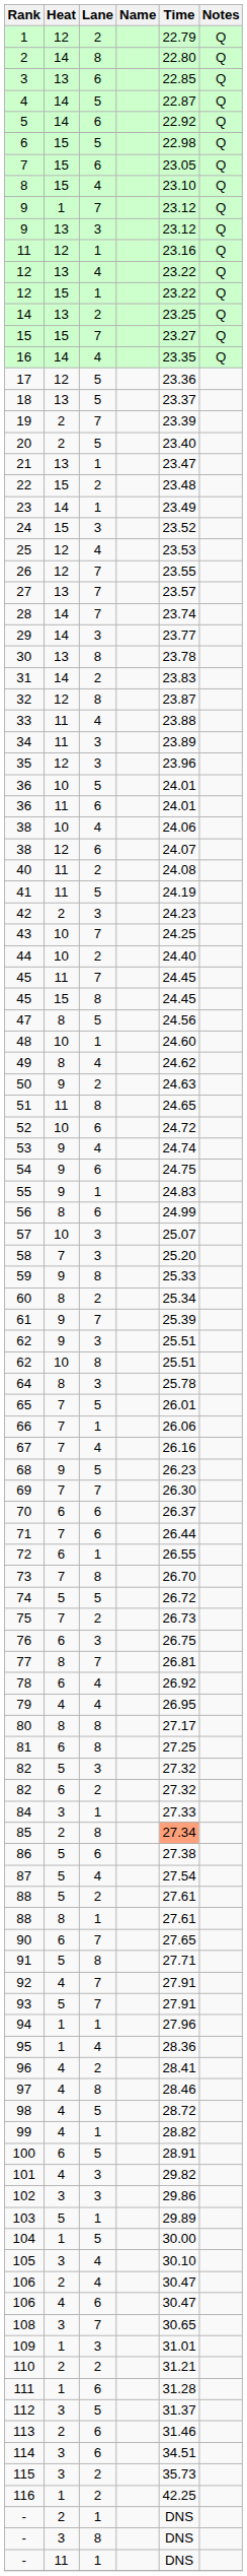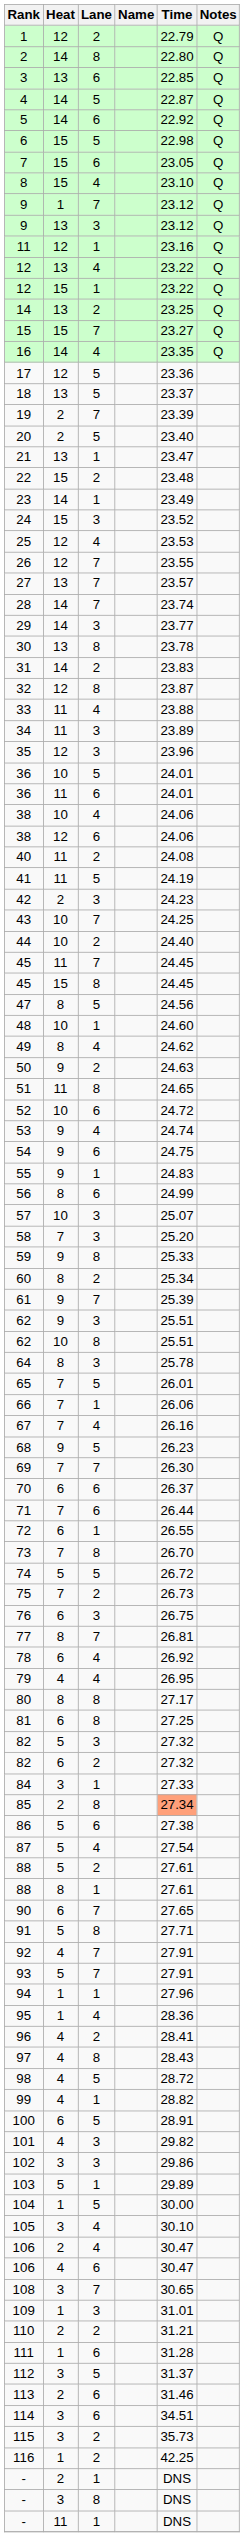 <table class="wikitable sortable" style="text-align:center">
 <tr>
 <th>Rank</th>
 <th>Heat</th>
 <th>Lane</th>
 <th>Name</th>
 <th>Time</th>
 <th>Notes</th>
 </tr>
 <tr bgcolor=ccffcc>
 <td>1</td>
 <td>12</td>
 <td>2</td>
 <td align=left></td>
 <td>22.79</td>
 <td>Q</td>
 </tr>
 <tr bgcolor=ccffcc>
 <td>2</td>
 <td>14</td>
 <td>8</td>
 <td align=left></td>
 <td>22.80</td>
 <td>Q</td>
 </tr>
 <tr bgcolor=ccffcc>
 <td>3</td>
 <td>13</td>
 <td>6</td>
 <td align=left></td>
 <td>22.85</td>
 <td>Q</td>
 </tr>
 <tr bgcolor=ccffcc>
 <td>4</td>
 <td>14</td>
 <td>5</td>
 <td align=left></td>
 <td>22.87</td>
 <td>Q</td>
 </tr>
 <tr bgcolor=ccffcc>
 <td>5</td>
 <td>14</td>
 <td>6</td>
 <td align=left></td>
 <td>22.92</td>
 <td>Q</td>
 </tr>
 <tr bgcolor=ccffcc>
 <td>6</td>
 <td>15</td>
 <td>5</td>
 <td align=left></td>
 <td>22.98</td>
 <td>Q</td>
 </tr>
 <tr bgcolor=ccffcc>
 <td>7</td>
 <td>15</td>
 <td>6</td>
 <td align=left></td>
 <td>23.05</td>
 <td>Q</td>
 </tr>
 <tr bgcolor=ccffcc>
 <td>8</td>
 <td>15</td>
 <td>4</td>
 <td align=left></td>
 <td>23.10</td>
 <td>Q</td>
 </tr>
 <tr bgcolor=ccffcc>
 <td>9</td>
 <td>1</td>
 <td>7</td>
 <td align=left></td>
 <td>23.12</td>
 <td>Q</td>
 </tr>
 <tr bgcolor=ccffcc>
 <td>9</td>
 <td>13</td>
 <td>3</td>
 <td align=left></td>
 <td>23.12</td>
 <td>Q</td>
 </tr>
 <tr bgcolor=ccffcc>
 <td>11</td>
 <td>12</td>
 <td>1</td>
 <td align=left></td>
 <td>23.16</td>
 <td>Q</td>
 </tr>
 <tr bgcolor=ccffcc>
 <td>12</td>
 <td>13</td>
 <td>4</td>
 <td align=left></td>
 <td>23.22</td>
 <td>Q</td>
 </tr>
 <tr bgcolor=ccffcc>
 <td>12</td>
 <td>15</td>
 <td>1</td>
 <td align=left></td>
 <td>23.22</td>
 <td>Q</td>
 </tr>
 <tr bgcolor=ccffcc>
 <td>14</td>
 <td>13</td>
 <td>2</td>
 <td align=left></td>
 <td>23.25</td>
 <td>Q</td>
 </tr>
 <tr bgcolor=ccffcc>
 <td>15</td>
 <td>15</td>
 <td>7</td>
 <td align=left></td>
 <td>23.27</td>
 <td>Q</td>
 </tr>
 <tr bgcolor=ccffcc>
 <td>16</td>
 <td>14</td>
 <td>4</td>
 <td align=left></td>
 <td>23.35</td>
 <td>Q</td>
 </tr>
 <tr>
 <td>17</td>
 <td>12</td>
 <td>5</td>
 <td align=left></td>
 <td>23.36</td>
 <td></td>
 </tr>
 <tr>
 <td>18</td>
 <td>13</td>
 <td>5</td>
 <td align=left></td>
 <td>23.37</td>
 <td></td>
 </tr>
 <tr>
 <td>19</td>
 <td>2</td>
 <td>7</td>
 <td align=left></td>
 <td>23.39</td>
 <td></td>
 </tr>
 <tr>
 <td>20</td>
 <td>2</td>
 <td>5</td>
 <td align=left></td>
 <td>23.40</td>
 <td></td>
 </tr>
 <tr>
 <td>21</td>
 <td>13</td>
 <td>1</td>
 <td align=left></td>
 <td>23.47</td>
 <td></td>
 </tr>
 <tr>
 <td>22</td>
 <td>15</td>
 <td>2</td>
 <td align=left></td>
 <td>23.48</td>
 <td></td>
 </tr>
 <tr>
 <td>23</td>
 <td>14</td>
 <td>1</td>
 <td align=left></td>
 <td>23.49</td>
 <td></td>
 </tr>
 <tr>
 <td>24</td>
 <td>15</td>
 <td>3</td>
 <td align=left></td>
 <td>23.52</td>
 <td></td>
 </tr>
 <tr>
 <td>25</td>
 <td>12</td>
 <td>4</td>
 <td align=left></td>
 <td>23.53</td>
 <td></td>
 </tr>
 <tr>
 <td>26</td>
 <td>12</td>
 <td>7</td>
 <td align=left></td>
 <td>23.55</td>
 <td></td>
 </tr>
 <tr>
 <td>27</td>
 <td>13</td>
 <td>7</td>
 <td align=left></td>
 <td>23.57</td>
 <td></td>
 </tr>
 <tr>
 <td>28</td>
 <td>14</td>
 <td>7</td>
 <td align=left></td>
 <td>23.74</td>
 <td></td>
 </tr>
 <tr>
 <td>29</td>
 <td>14</td>
 <td>3</td>
 <td align=left></td>
 <td>23.77</td>
 <td></td>
 </tr>
 <tr>
 <td>30</td>
 <td>13</td>
 <td>8</td>
 <td align=left></td>
 <td>23.78</td>
 <td></td>
 </tr>
 <tr>
 <td>31</td>
 <td>14</td>
 <td>2</td>
 <td align=left></td>
 <td>23.83</td>
 <td></td>
 </tr>
 <tr>
 <td>32</td>
 <td>12</td>
 <td>8</td>
 <td align=left></td>
 <td>23.87</td>
 <td></td>
 </tr>
 <tr>
 <td>33</td>
 <td>11</td>
 <td>4</td>
 <td align=left></td>
 <td>23.88</td>
 <td></td>
 </tr>
 <tr>
 <td>34</td>
 <td>11</td>
 <td>3</td>
 <td align=left></td>
 <td>23.89</td>
 <td></td>
 </tr>
 <tr>
 <td>35</td>
 <td>12</td>
 <td>3</td>
 <td align=left></td>
 <td>23.96</td>
 <td></td>
 </tr>
 <tr>
 <td>36</td>
 <td>10</td>
 <td>5</td>
 <td align=left></td>
 <td>24.01</td>
 <td></td>
 </tr>
 <tr>
 <td>36</td>
 <td>11</td>
 <td>6</td>
 <td align=left></td>
 <td>24.01</td>
 <td></td>
 </tr>
 <tr>
 <td>38</td>
 <td>10</td>
 <td>4</td>
 <td align=left></td>
 <td>24.06</td>
 <td></td>
 </tr>
 <tr>
 <td>38</td>
 <td>12</td>
 <td>6</td>
 <td align=left></td>
-<td>24.07</td>
+<td>24.06</td>
 <td></td>
 </tr>
 <tr>
 <td>40</td>
 <td>11</td>
 <td>2</td>
 <td align=left></td>
 <td>24.08</td>
 <td></td>
 </tr>
 <tr>
 <td>41</td>
 <td>11</td>
 <td>5</td>
 <td align=left></td>
 <td>24.19</td>
 <td></td>
 </tr>
 <tr>
 <td>42</td>
 <td>2</td>
 <td>3</td>
 <td align=left></td>
 <td>24.23</td>
 <td></td>
 </tr>
 <tr>
 <td>43</td>
 <td>10</td>
 <td>7</td>
 <td align=left></td>
 <td>24.25</td>
 <td></td>
 </tr>
 <tr>
 <td>44</td>
 <td>10</td>
 <td>2</td>
 <td align=left></td>
 <td>24.40</td>
 <td></td>
 </tr>
 <tr>
 <td>45</td>
 <td>11</td>
 <td>7</td>
 <td align=left></td>
 <td>24.45</td>
 <td></td>
 </tr>
 <tr>
 <td>45</td>
 <td>15</td>
 <td>8</td>
 <td align=left></td>
 <td>24.45</td>
 <td></td>
 </tr>
 <tr>
 <td>47</td>
 <td>8</td>
 <td>5</td>
 <td align=left></td>
 <td>24.56</td>
 <td></td>
 </tr>
 <tr>
 <td>48</td>
 <td>10</td>
 <td>1</td>
 <td align=left></td>
 <td>24.60</td>
 <td></td>
 </tr>
 <tr>
 <td>49</td>
 <td>8</td>
 <td>4</td>
 <td align=left></td>
 <td>24.62</td>
 <td></td>
 </tr>
 <tr>
 <td>50</td>
 <td>9</td>
 <td>2</td>
 <td align=left></td>
 <td>24.63</td>
 <td></td>
 </tr>
 <tr>
 <td>51</td>
 <td>11</td>
 <td>8</td>
 <td align=left></td>
 <td>24.65</td>
 <td></td>
 </tr>
 <tr>
 <td>52</td>
 <td>10</td>
 <td>6</td>
 <td align=left></td>
 <td>24.72</td>
 <td></td>
 </tr>
 <tr>
 <td>53</td>
 <td>9</td>
 <td>4</td>
 <td align=left></td>
 <td>24.74</td>
 <td></td>
 </tr>
 <tr>
 <td>54</td>
 <td>9</td>
 <td>6</td>
 <td align=left></td>
 <td>24.75</td>
 <td></td>
 </tr>
 <tr>
 <td>55</td>
 <td>9</td>
 <td>1</td>
 <td align=left></td>
 <td>24.83</td>
 <td></td>
 </tr>
 <tr>
 <td>56</td>
 <td>8</td>
 <td>6</td>
 <td align=left></td>
 <td>24.99</td>
 <td></td>
 </tr>
 <tr>
 <td>57</td>
 <td>10</td>
 <td>3</td>
 <td align=left></td>
 <td>25.07</td>
 <td></td>
 </tr>
 <tr>
 <td>58</td>
 <td>7</td>
 <td>3</td>
 <td align=left></td>
 <td>25.20</td>
 <td></td>
 </tr>
 <tr>
 <td>59</td>
 <td>9</td>
 <td>8</td>
 <td align=left></td>
 <td>25.33</td>
 <td></td>
 </tr>
 <tr>
 <td>60</td>
 <td>8</td>
 <td>2</td>
 <td align=left></td>
 <td>25.34</td>
 <td></td>
 </tr>
 <tr>
 <td>61</td>
 <td>9</td>
 <td>7</td>
 <td align=left></td>
 <td>25.39</td>
 <td></td>
 </tr>
 <tr>
 <td>62</td>
 <td>9</td>
 <td>3</td>
 <td align=left></td>
 <td>25.51</td>
 <td></td>
 </tr>
 <tr>
 <td>62</td>
 <td>10</td>
 <td>8</td>
 <td align=left></td>
 <td>25.51</td>
 <td></td>
 </tr>
 <tr>
 <td>64</td>
 <td>8</td>
 <td>3</td>
 <td align=left></td>
 <td>25.78</td>
 <td></td>
 </tr>
 <tr>
 <td>65</td>
 <td>7</td>
 <td>5</td>
 <td align=left></td>
 <td>26.01</td>
 <td></td>
 </tr>
 <tr>
 <td>66</td>
 <td>7</td>
 <td>1</td>
 <td align=left></td>
 <td>26.06</td>
 <td></td>
 </tr>
 <tr>
 <td>67</td>
 <td>7</td>
 <td>4</td>
 <td align=left></td>
 <td>26.16</td>
 <td></td>
 </tr>
 <tr>
 <td>68</td>
 <td>9</td>
 <td>5</td>
 <td align=left></td>
 <td>26.23</td>
 <td></td>
 </tr>
 <tr>
 <td>69</td>
 <td>7</td>
 <td>7</td>
 <td align=left></td>
 <td>26.30</td>
 <td></td>
 </tr>
 <tr>
 <td>70</td>
 <td>6</td>
 <td>6</td>
 <td align=left></td>
 <td>26.37</td>
 <td></td>
 </tr>
 <tr>
 <td>71</td>
 <td>7</td>
 <td>6</td>
 <td align=left></td>
 <td>26.44</td>
 <td></td>
 </tr>
 <tr>
 <td>72</td>
 <td>6</td>
 <td>1</td>
 <td align=left></td>
 <td>26.55</td>
 <td></td>
 </tr>
 <tr>
 <td>73</td>
 <td>7</td>
 <td>8</td>
 <td align=left></td>
 <td>26.70</td>
 <td></td>
 </tr>
 <tr>
 <td>74</td>
 <td>5</td>
 <td>5</td>
 <td align=left></td>
 <td>26.72</td>
 <td></td>
 </tr>
 <tr>
 <td>75</td>
 <td>7</td>
 <td>2</td>
 <td align=left></td>
 <td>26.73</td>
 <td></td>
 </tr>
 <tr>
 <td>76</td>
 <td>6</td>
 <td>3</td>
 <td align=left></td>
 <td>26.75</td>
 <td></td>
 </tr>
 <tr>
 <td>77</td>
 <td>8</td>
 <td>7</td>
 <td align=left></td>
 <td>26.81</td>
 <td></td>
 </tr>
 <tr>
 <td>78</td>
 <td>6</td>
 <td>4</td>
 <td align=left></td>
 <td>26.92</td>
 <td></td>
 </tr>
 <tr>
 <td>79</td>
 <td>4</td>
 <td>4</td>
 <td align=left></td>
 <td>26.95</td>
 <td></td>
 </tr>
 <tr>
 <td>80</td>
 <td>8</td>
 <td>8</td>
 <td align=left></td>
 <td>27.17</td>
 <td></td>
 </tr>
 <tr>
 <td>81</td>
 <td>6</td>
 <td>8</td>
 <td align=left></td>
 <td>27.25</td>
 <td></td>
 </tr>
 <tr>
 <td>82</td>
 <td>5</td>
 <td>3</td>
 <td align=left></td>
 <td>27.32</td>
 <td></td>
 </tr>
 <tr>
 <td>82</td>
 <td>6</td>
 <td>2</td>
 <td align=left></td>
 <td>27.32</td>
 <td></td>
 </tr>
 <tr>
 <td>84</td>
 <td>3</td>
 <td>1</td>
 <td align=left></td>
 <td>27.33</td>
 <td></td>
 </tr>
 <tr>
 <td>85</td>
 <td>2</td>
 <td>8</td>
 <td align=left></td>
 <td style="background: lightsalmon;">27.34</td>
 <td></td>
 </tr>
 <tr>
 <td>86</td>
 <td>5</td>
 <td>6</td>
 <td align=left></td>
 <td>27.38</td>
 <td></td>
 </tr>
 <tr>
 <td>87</td>
 <td>5</td>
 <td>4</td>
 <td align=left></td>
 <td>27.54</td>
 <td></td>
 </tr>
 <tr>
 <td>88</td>
 <td>5</td>
 <td>2</td>
 <td align=left></td>
 <td>27.61</td>
 <td></td>
 </tr>
 <tr>
 <td>88</td>
 <td>8</td>
 <td>1</td>
 <td align=left></td>
 <td>27.61</td>
 <td></td>
 </tr>
 <tr>
 <td>90</td>
 <td>6</td>
 <td>7</td>
 <td align=left></td>
 <td>27.65</td>
 <td></td>
 </tr>
 <tr>
 <td>91</td>
 <td>5</td>
 <td>8</td>
 <td align=left></td>
 <td>27.71</td>
 <td></td>
 </tr>
 <tr>
 <td>92</td>
 <td>4</td>
 <td>7</td>
 <td align=left></td>
 <td>27.91</td>
 <td></td>
 </tr>
 <tr>
 <td>93</td>
 <td>5</td>
 <td>7</td>
 <td align=left></td>
 <td>27.91</td>
 <td></td>
 </tr>
 <tr>
 <td>94</td>
 <td>1</td>
 <td>1</td>
 <td align=left></td>
 <td>27.96</td>
 <td></td>
 </tr>
 <tr>
 <td>95</td>
 <td>1</td>
 <td>4</td>
 <td align=left></td>
 <td>28.36</td>
 <td></td>
 </tr>
 <tr>
 <td>96</td>
 <td>4</td>
 <td>2</td>
 <td align=left></td>
 <td>28.41</td>
 <td></td>
 </tr>
 <tr>
 <td>97</td>
 <td>4</td>
 <td>8</td>
 <td align=left></td>
-<td>28.46</td>
+<td>28.43</td>
 <td></td>
 </tr>
 <tr>
 <td>98</td>
 <td>4</td>
 <td>5</td>
 <td align=left></td>
 <td>28.72</td>
 <td></td>
 </tr>
 <tr>
 <td>99</td>
 <td>4</td>
 <td>1</td>
 <td align=left></td>
 <td>28.82</td>
 <td></td>
 </tr>
 <tr>
 <td>100</td>
 <td>6</td>
 <td>5</td>
 <td align=left></td>
 <td>28.91</td>
 <td></td>
 </tr>
 <tr>
 <td>101</td>
 <td>4</td>
 <td>3</td>
 <td align=left></td>
 <td>29.82</td>
 <td></td>
 </tr>
 <tr>
 <td>102</td>
 <td>3</td>
 <td>3</td>
 <td align=left></td>
 <td>29.86</td>
 <td></td>
 </tr>
 <tr>
 <td>103</td>
 <td>5</td>
 <td>1</td>
 <td align=left></td>
 <td>29.89</td>
 <td></td>
 </tr>
 <tr>
 <td>104</td>
 <td>1</td>
 <td>5</td>
 <td align=left></td>
 <td>30.00</td>
 <td></td>
 </tr>
 <tr>
 <td>105</td>
 <td>3</td>
 <td>4</td>
 <td align=left></td>
 <td>30.10</td>
 <td></td>
 </tr>
 <tr>
 <td>106</td>
 <td>2</td>
 <td>4</td>
 <td align=left></td>
 <td>30.47</td>
 <td></td>
 </tr>
 <tr>
 <td>106</td>
 <td>4</td>
 <td>6</td>
 <td align=left></td>
 <td>30.47</td>
 <td></td>
 </tr>
 <tr>
 <td>108</td>
 <td>3</td>
 <td>7</td>
 <td align=left></td>
 <td>30.65</td>
 <td></td>
 </tr>
 <tr>
 <td>109</td>
 <td>1</td>
 <td>3</td>
 <td align=left></td>
 <td>31.01</td>
 <td></td>
 </tr>
 <tr>
 <td>110</td>
 <td>2</td>
 <td>2</td>
 <td align=left></td>
 <td>31.21</td>
 <td></td>
 </tr>
 <tr>
 <td>111</td>
 <td>1</td>
 <td>6</td>
 <td align=left></td>
 <td>31.28</td>
 <td></td>
 </tr>
 <tr>
 <td>112</td>
 <td>3</td>
 <td>5</td>
 <td align=left></td>
 <td>31.37</td>
 <td></td>
 </tr>
 <tr>
 <td>113</td>
 <td>2</td>
 <td>6</td>
 <td align=left></td>
 <td>31.46</td>
 <td></td>
 </tr>
 <tr>
 <td>114</td>
 <td>3</td>
 <td>6</td>
 <td align=left></td>
 <td>34.51</td>
 <td></td>
 </tr>
 <tr>
 <td>115</td>
 <td>3</td>
 <td>2</td>
 <td align=left></td>
 <td>35.73</td>
 <td></td>
 </tr>
 <tr>
 <td>116</td>
 <td>1</td>
 <td>2</td>
 <td align=left></td>
 <td>42.25</td>
 <td></td>
 </tr>
 <tr>
 <td>-</td>
 <td>2</td>
 <td>1</td>
 <td align=left></td>
 <td>DNS</td>
 <td></td>
 </tr>
 <tr>
 <td>-</td>
 <td>3</td>
 <td>8</td>
 <td align=left></td>
 <td>DNS</td>
 <td></td>
 </tr>
 <tr>
 <td>-</td>
 <td>11</td>
 <td>1</td>
 <td align=left></td>
 <td>DNS</td>
 <td></td>
 </tr>
 <tr>
 </tr>
 </table>
